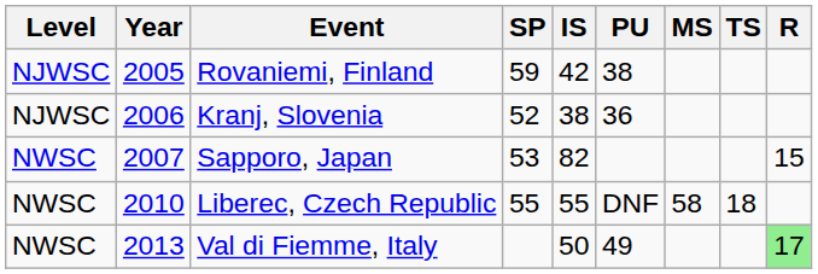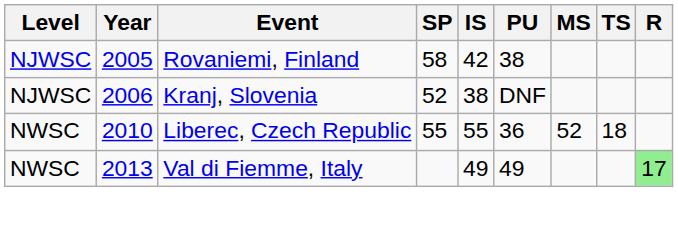 <table class="wikitable sortable">
 <tr>
 <th>Level</th>
 <th>Year</th>
 <th>Event</th>
 <th>SP</th>
 <th>IS</th>
 <th>PU</th>
 <th>MS</th>
 <th>TS</th>
 <th>R</th>
 </tr>
 <tr>
 <td><a href='#'>NJWSC</a></td>
 <td><a href='#'>2005</a></td>
 <td> <a href='#'>Rovaniemi</a>, <a href='#'>Finland</a></td>
-<td>59</td>
+<td>58</td>
 <td>42</td>
 <td>38</td>
 <td></td>
 <td></td>
 <td></td>
 </tr>
 <tr>
 <td>NJWSC</td>
 <td><a href='#'>2006</a></td>
 <td> <a href='#'>Kranj</a>, <a href='#'>Slovenia</a></td>
 <td>52</td>
 <td>38</td>
-<td>36</td>
+<td>DNF</td>
 <td></td>
 <td></td>
 <td></td>
-</tr>
-<tr>
-<td><a href='#'>NWSC</a></td>
-<td><a href='#'>2007</a></td>
-<td> <a href='#'>Sapporo</a>, <a href='#'>Japan</a></td>
-<td>53</td>
-<td>82</td>
-<td></td>
-<td></td>
-<td></td>
-<td>15</td>
 </tr>
 <tr>
 <td>NWSC</td>
 <td><a href='#'>2010</a></td>
 <td> <a href='#'>Liberec</a>, <a href='#'>Czech Republic</a></td>
 <td>55</td>
 <td>55</td>
-<td>DNF</td>
-<td>58</td>
+<td>36</td>
+<td>52</td>
 <td>18</td>
 <td></td>
 </tr>
 <tr>
 <td>NWSC</td>
 <td><a href='#'>2013</a></td>
 <td> <a href='#'>Val di Fiemme</a>, <a href='#'>Italy</a></td>
 <td></td>
-<td>50</td>
+<td>49</td>
 <td>49</td>
 <td></td>
 <td></td>
 <td style="background: lightgreen;">17</td>
 </tr>
 </table>
